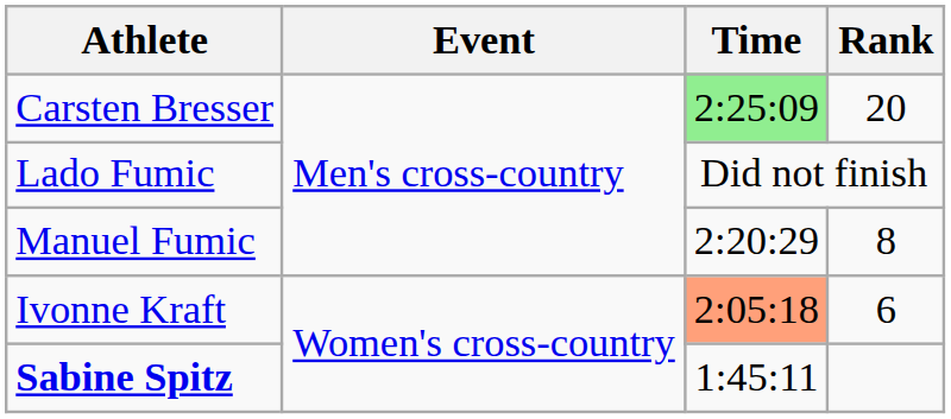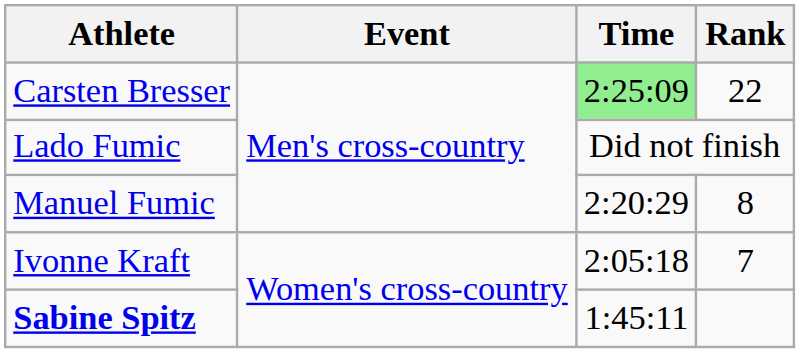 <table class=wikitable style="font-size:90%">
 <tr>
 <th>Athlete</th>
 <th>Event</th>
 <th>Time</th>
 <th>Rank</th>
 </tr>
 <tr align=center>
 <td align=left><a href='#'>Carsten Bresser</a></td>
 <td align=left rowspan=3><a href='#'>Men's cross-country</a></td>
 <td style="background: lightgreen;">2:25:09</td>
-<td>20</td>
+<td>22</td>
 </tr>
 <tr align=center>
 <td align=left><a href='#'>Lado Fumic</a></td>
 <td colspan=2>Did not finish</td>
 </tr>
 <tr align=center>
 <td align=left><a href='#'>Manuel Fumic</a></td>
 <td>2:20:29</td>
 <td>8</td>
 </tr>
 <tr align=center>
 <td align=left><a href='#'>Ivonne Kraft</a></td>
 <td align=left rowspan=2><a href='#'>Women's cross-country</a></td>
-<td style="background: lightsalmon;">2:05:18</td>
-<td>6</td>
+<td>2:05:18</td>
+<td>7</td>
 </tr>
 <tr align=center>
 <td align=left><strong><a href='#'>Sabine Spitz</a></strong></td>
 <td>1:45:11</td>
 <td></td>
 </tr>
 </table>
